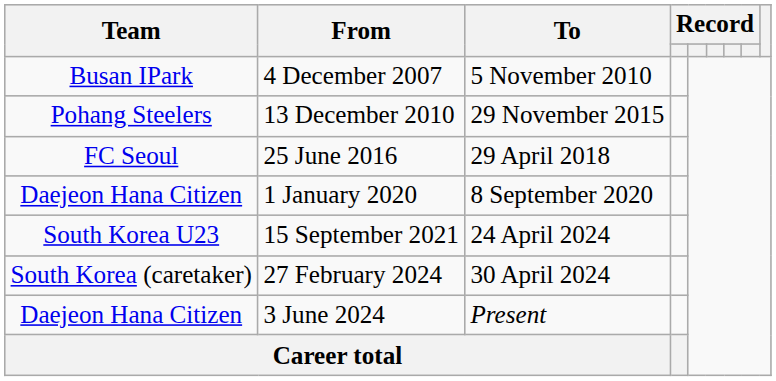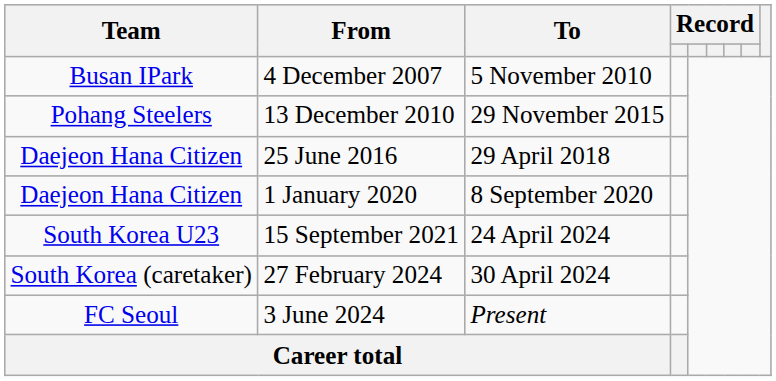 <table class="wikitable" style="text-align:center">
 <tr>
 <th rowspan="2">Team</th>
 <th rowspan="2">From</th>
 <th rowspan="2">To</th>
 <th colspan="5">Record</th>
 <th rowspan="2"></th>
 </tr>
 <tr>
 <th></th>
 <th></th>
 <th></th>
 <th></th>
 <th></th>
 </tr>
 <tr>
 <td><a href='#'>Busan IPark</a></td>
 <td align=left>4 December 2007</td>
 <td align=left>5 November 2010<br></td>
 <td></td>
 </tr>
 <tr>
 <td><a href='#'>Pohang Steelers</a></td>
 <td align=left>13 December 2010</td>
 <td align=left>29 November 2015<br></td>
 <td></td>
 </tr>
 <tr>
-<td><a href='#'>FC Seoul</a></td>
+<td><a href='#'>Daejeon Hana Citizen</a></td>
 <td align=left>25 June 2016</td>
 <td align=left>29 April 2018<br></td>
 <td></td>
 </tr>
 <tr>
 <td><a href='#'>Daejeon Hana Citizen</a></td>
 <td align=left>1 January 2020</td>
 <td align=left>8 September 2020<br></td>
 <td></td>
 </tr>
 <tr>
 <td><a href='#'>South Korea U23</a></td>
 <td align=left>15 September 2021</td>
 <td align=left>24 April 2024<br></td>
 <td></td>
 </tr>
 <tr>
 <td><a href='#'>South Korea</a> (caretaker)</td>
 <td align=left>27 February 2024</td>
 <td align=left>30 April 2024<br></td>
 <td></td>
 </tr>
 <tr>
-<td><a href='#'>Daejeon Hana Citizen</a></td>
+<td><a href='#'>FC Seoul</a></td>
 <td align=left>3 June 2024</td>
 <td align=left><em>Present</em><br></td>
 <td></td>
 </tr>
 <tr>
 <th colspan=3>Career total<br></th>
 <th></th>
 </tr>
 </table>
